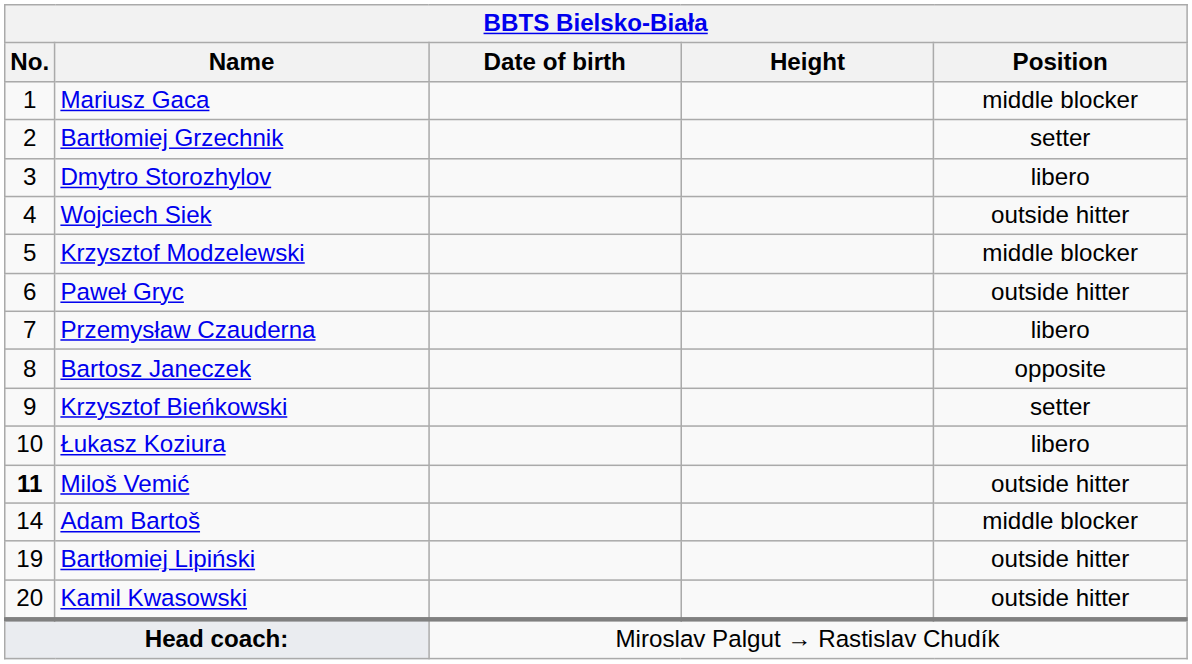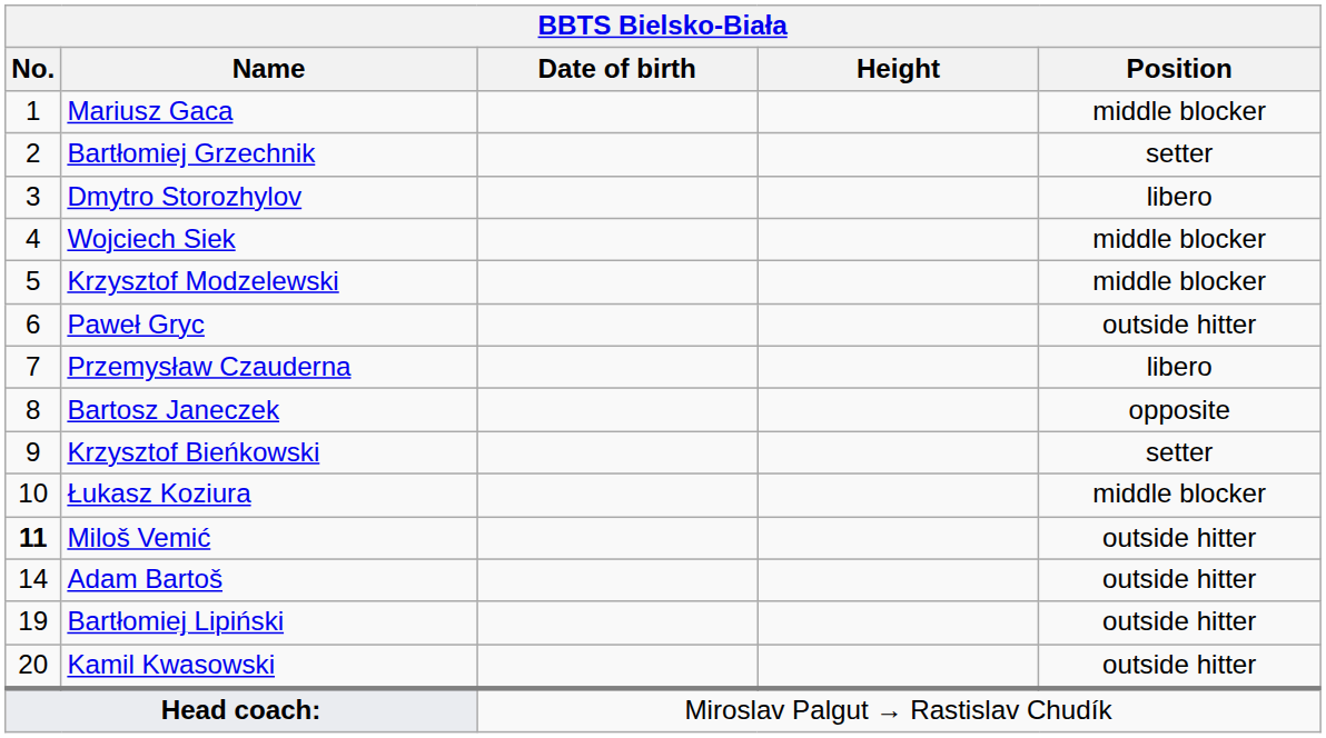 <table class="wikitable collapsible collapsed" style="font-size:100%; text-align:center">
 <tr>
 <th colspan=5 style="width:30em"><a href='#'>BBTS Bielsko-Biała</a></th>
 </tr>
 <tr>
 <th>No.</th>
 <th style="width:15em">Name</th>
 <th style="width:10em">Date of birth</th>
 <th style="width:10em">Height</th>
 <th style="width:10em">Position</th>
 </tr>
 <tr>
 <td>1</td>
 <td align=left> <a href='#'>Mariusz Gaca</a></td>
 <td align=right></td>
 <td></td>
 <td>middle blocker</td>
 </tr>
 <tr>
 <td>2</td>
 <td align=left> <a href='#'>Bartłomiej Grzechnik</a></td>
 <td align=right></td>
 <td></td>
 <td>setter</td>
 </tr>
 <tr>
 <td>3</td>
 <td align=left> <a href='#'>Dmytro Storozhylov</a></td>
 <td align=right></td>
 <td></td>
 <td>libero</td>
 </tr>
 <tr>
 <td>4</td>
 <td align=left> <a href='#'>Wojciech Siek</a></td>
 <td align=right></td>
 <td></td>
-<td>outside hitter</td>
+<td>middle blocker</td>
 </tr>
 <tr>
 <td>5</td>
 <td align=left> <a href='#'>Krzysztof Modzelewski</a></td>
 <td align=right></td>
 <td></td>
 <td>middle blocker</td>
 </tr>
 <tr>
 <td>6</td>
 <td align=left> <a href='#'>Paweł Gryc</a></td>
 <td align=right></td>
 <td></td>
 <td>outside hitter</td>
 </tr>
 <tr>
 <td>7</td>
 <td align=left> <a href='#'>Przemysław Czauderna</a></td>
 <td align=right></td>
 <td></td>
 <td>libero</td>
 </tr>
 <tr>
 <td>8</td>
 <td align=left> <a href='#'>Bartosz Janeczek</a></td>
 <td align=right></td>
 <td></td>
 <td>opposite</td>
 </tr>
 <tr>
 <td>9</td>
 <td align=left> <a href='#'>Krzysztof Bieńkowski</a></td>
 <td align=right></td>
 <td></td>
 <td>setter</td>
 </tr>
 <tr>
 <td>10</td>
 <td align=left> <a href='#'>Łukasz Koziura</a></td>
 <td align=right></td>
 <td></td>
-<td>libero</td>
+<td>middle blocker</td>
 </tr>
 <tr>
 <td><strong>11</strong></td>
 <td align=left> <a href='#'>Miloš Vemić</a></td>
 <td align=right></td>
 <td></td>
 <td>outside hitter</td>
 </tr>
 <tr>
 <td>14</td>
 <td align=left> <a href='#'>Adam Bartoš</a></td>
 <td align=right></td>
 <td></td>
-<td>middle blocker</td>
+<td>outside hitter</td>
 </tr>
 <tr>
 <td>19</td>
 <td align=left> <a href='#'>Bartłomiej Lipiński</a></td>
 <td align=right></td>
 <td></td>
 <td>outside hitter</td>
 </tr>
 <tr>
 <td>20</td>
 <td align=left> <a href='#'>Kamil Kwasowski</a></td>
 <td align=right></td>
 <td></td>
 <td>outside hitter</td>
 </tr>
 <tr style="border-top: 3px solid grey">
 <td colspan=2 style="background:#EAECF0"><strong>Head coach:</strong></td>
 <td colspan=3> Miroslav Palgut →  Rastislav Chudík</td>
 </tr>
 </table>
